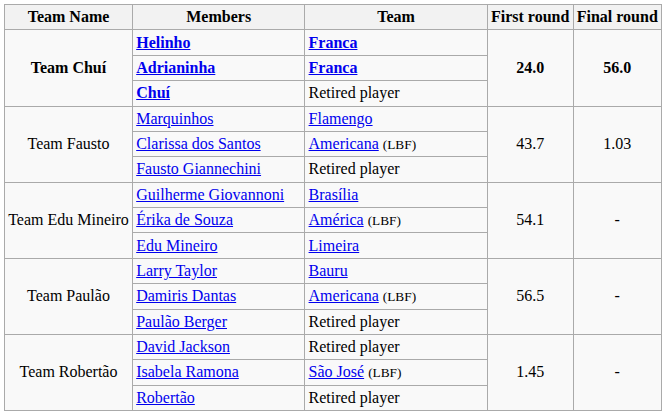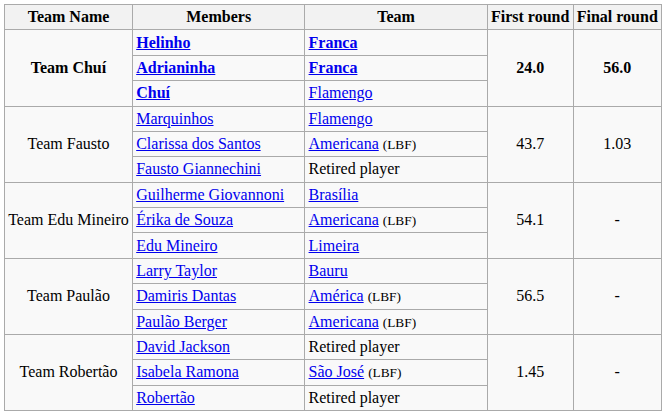 <table class="wikitable">
 <tr>
 <th>Team Name</th>
 <th style="width:165px;">Members</th>
 <th width=175>Team</th>
 <th>First round</th>
 <th>Final round</th>
 </tr>
 <tr>
 <td style="text-align:center;" rowspan="3"><strong>Team Chuí</strong></td>
 <td><strong><a href='#'>Helinho</a></strong></td>
 <td><strong><a href='#'>Franca</a></strong></td>
 <td style="text-align:center;" rowspan="3"><strong>24.0</strong></td>
 <td style="text-align:center;" rowspan="3"><strong>56.0</strong></td>
 </tr>
 <tr>
 <td><strong><a href='#'>Adrianinha</a></strong></td>
 <td><strong><a href='#'>Franca</a></strong></td>
 </tr>
 <tr>
 <td><strong><a href='#'>Chuí</a></strong></td>
-<td>Retired player</td>
+<td><a href='#'>Flamengo</a></td>
 </tr>
 <tr>
 </tr>
 <tr>
 <td style="text-align:center;" rowspan=" 3">Team Fausto</td>
 <td><a href='#'>Marquinhos</a></td>
 <td><a href='#'>Flamengo</a></td>
 <td style="text-align:center;" rowspan="3">43.7</td>
 <td style="text-align:center;" rowspan="3">1.03</td>
 </tr>
 <tr>
 <td><a href='#'>Clarissa dos Santos</a></td>
 <td><a href='#'>Americana</a> <small>(LBF)</small></td>
 </tr>
 <tr>
 <td><a href='#'>Fausto Giannechini</a></td>
 <td>Retired player</td>
 </tr>
 <tr>
 <td style="text-align:center;" rowspan="3">Team Edu Mineiro</td>
 <td><a href='#'>Guilherme Giovannoni</a></td>
 <td><a href='#'>Brasília</a></td>
 <td style="text-align:center;" rowspan="3">54.1</td>
 <td style="text-align:center;" rowspan="3">-</td>
 </tr>
 <tr>
 <td><a href='#'>Érika de Souza</a></td>
-<td><a href='#'>América</a> <small>(LBF)</small></td>
+<td><a href='#'>Americana</a> <small>(LBF)</small></td>
 </tr>
 <tr>
 <td><a href='#'>Edu Mineiro</a></td>
 <td><a href='#'>Limeira</a></td>
 </tr>
 <tr>
 <td style="text-align:center;" rowspan="3">Team Paulão</td>
 <td><a href='#'>Larry Taylor</a></td>
 <td><a href='#'>Bauru</a></td>
 <td style="text-align:center;" rowspan="3">56.5</td>
 <td style="text-align:center;" rowspan="3">-</td>
 </tr>
 <tr>
 <td><a href='#'>Damiris Dantas</a></td>
-<td><a href='#'>Americana</a> <small>(LBF)</small></td>
+<td><a href='#'>América</a> <small>(LBF)</small></td>
 </tr>
 <tr>
 <td><a href='#'>Paulão Berger</a></td>
-<td>Retired player</td>
+<td><a href='#'>Americana</a> <small>(LBF)</small></td>
 </tr>
 <tr>
 <td style="text-align:center;" rowspan="3">Team Robertão</td>
 <td><a href='#'>David Jackson</a></td>
 <td>Retired player</td>
 <td style="text-align:center;" rowspan="3">1.45</td>
 <td style="text-align:center;" rowspan="3">-</td>
 </tr>
 <tr>
 <td><a href='#'>Isabela Ramona</a></td>
 <td><a href='#'>São José</a> <small>(LBF)</small></td>
 </tr>
 <tr>
 <td><a href='#'>Robertão</a></td>
 <td>Retired player</td>
 </tr>
 </table>
